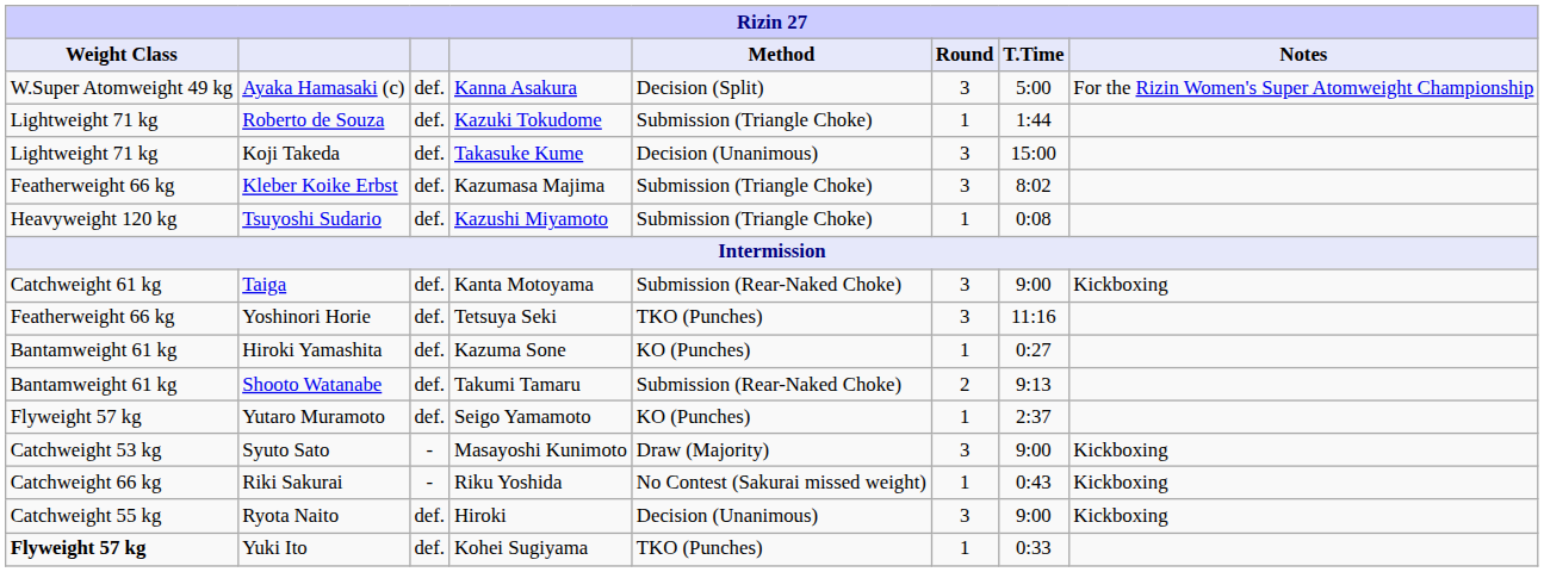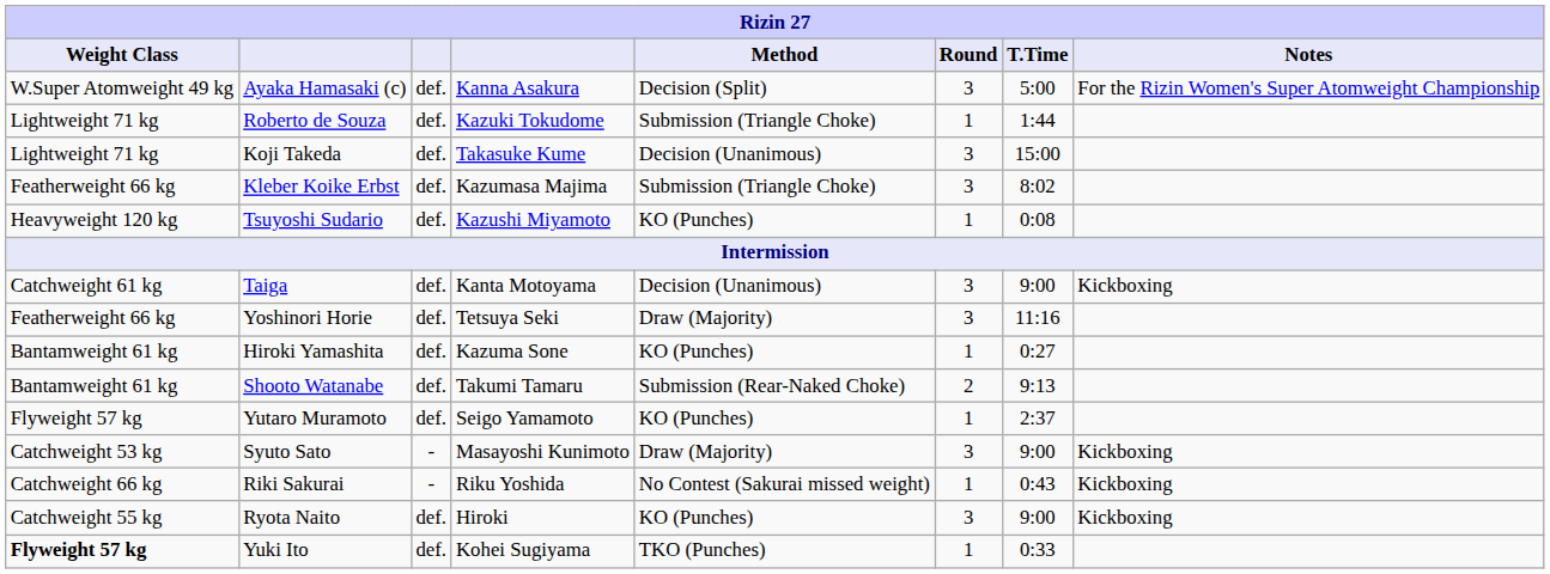 <table class="wikitable" style="font-size: 80%;">
 <tr>
 <th colspan="8" style="background-color: #ccf; color: #000080; text-align: center;"><strong>Rizin 27</strong></th>
 </tr>
 <tr>
 <th colspan="1" style="background-color: #E6E8FA; color: #000000; text-align: center;">Weight Class</th>
 <th colspan="1" style="background-color: #E6E8FA; color: #000000; text-align: center;"></th>
 <th colspan="1" style="background-color: #E6E8FA; color: #000000; text-align: center;"></th>
 <th colspan="1" style="background-color: #E6E8FA; color: #000000; text-align: center;"></th>
 <th colspan="1" style="background-color: #E6E8FA; color: #000000; text-align: center;">Method</th>
 <th colspan="1" style="background-color: #E6E8FA; color: #000000; text-align: center;">Round</th>
 <th colspan="1" style="background-color: #E6E8FA; color: #000000; text-align: center;">T.Time</th>
 <th colspan="1" style="background-color: #E6E8FA; color: #000000; text-align: center;">Notes</th>
 </tr>
 <tr>
 <td>W.Super Atomweight 49 kg</td>
 <td> <a href='#'>Ayaka Hamasaki</a> (c)</td>
 <td align=center>def.</td>
 <td> <a href='#'>Kanna Asakura</a></td>
 <td>Decision (Split)</td>
 <td align=center>3</td>
 <td align=center>5:00</td>
 <td>For the <a href='#'>Rizin Women's Super Atomweight Championship</a></td>
 </tr>
 <tr>
 <td>Lightweight 71 kg</td>
 <td> <a href='#'>Roberto de Souza</a></td>
 <td align=center>def.</td>
 <td> <a href='#'>Kazuki Tokudome</a></td>
 <td>Submission (Triangle Choke)</td>
 <td align=center>1</td>
 <td align=center>1:44</td>
 <td></td>
 </tr>
 <tr>
 <td>Lightweight 71 kg</td>
 <td> Koji Takeda</td>
 <td align=center>def.</td>
 <td> <a href='#'>Takasuke Kume</a></td>
 <td>Decision (Unanimous)</td>
 <td align=center>3</td>
 <td align=center>15:00</td>
 <td></td>
 </tr>
 <tr>
 <td>Featherweight 66 kg</td>
 <td> <a href='#'>Kleber Koike Erbst</a></td>
 <td align=center>def.</td>
 <td> Kazumasa Majima</td>
 <td>Submission (Triangle Choke)</td>
 <td align=center>3</td>
 <td align=center>8:02</td>
 <td></td>
 </tr>
 <tr>
 <td>Heavyweight 120 kg</td>
 <td> <a href='#'>Tsuyoshi Sudario</a></td>
 <td align=center>def.</td>
 <td> <a href='#'>Kazushi Miyamoto</a></td>
-<td>Submission (Triangle Choke)</td>
+<td>KO (Punches)</td>
 <td align=center>1</td>
 <td align=center>0:08</td>
 <td></td>
 </tr>
 <tr>
 <th colspan="8" style="background-color: #E6E8FA; color: #000080; text-align: center;"><strong>Intermission</strong></th>
 </tr>
 <tr>
 <td>Catchweight 61 kg</td>
 <td> <a href='#'>Taiga</a></td>
 <td align=center>def.</td>
 <td> Kanta Motoyama</td>
-<td>Submission (Rear-Naked Choke)</td>
+<td>Decision (Unanimous)</td>
 <td align=center>3</td>
 <td align=center>9:00</td>
 <td>Kickboxing</td>
 </tr>
 <tr>
 <td>Featherweight 66 kg</td>
 <td> Yoshinori Horie</td>
 <td align=center>def.</td>
 <td> Tetsuya Seki</td>
-<td>TKO (Punches)</td>
+<td>Draw (Majority)</td>
 <td align=center>3</td>
 <td align=center>11:16</td>
 <td></td>
 </tr>
 <tr>
 <td>Bantamweight 61 kg</td>
 <td> Hiroki Yamashita</td>
 <td align=center>def.</td>
 <td> Kazuma Sone</td>
 <td>KO (Punches)</td>
 <td align=center>1</td>
 <td align=center>0:27</td>
 <td></td>
 </tr>
 <tr>
 <td>Bantamweight 61 kg</td>
 <td> <a href='#'>Shooto Watanabe</a></td>
 <td align=center>def.</td>
 <td> Takumi Tamaru</td>
 <td>Submission (Rear-Naked Choke)</td>
 <td align=center>2</td>
 <td align=center>9:13</td>
 <td></td>
 </tr>
 <tr>
 <td>Flyweight 57 kg</td>
 <td> Yutaro Muramoto</td>
 <td align=center>def.</td>
 <td> Seigo Yamamoto</td>
 <td>KO (Punches)</td>
 <td align=center>1</td>
 <td align=center>2:37</td>
 <td></td>
 </tr>
 <tr>
 <td>Catchweight 53 kg</td>
 <td> Syuto Sato</td>
 <td align=center>-</td>
 <td> Masayoshi Kunimoto</td>
 <td>Draw (Majority)</td>
 <td align=center>3</td>
 <td align=center>9:00</td>
 <td>Kickboxing</td>
 </tr>
 <tr>
 <td>Catchweight 66 kg</td>
 <td> Riki Sakurai</td>
 <td align=center>-</td>
 <td> Riku Yoshida</td>
 <td>No Contest (Sakurai missed weight)</td>
 <td align=center>1</td>
 <td align=center>0:43</td>
 <td>Kickboxing</td>
 </tr>
 <tr>
 <td>Catchweight 55 kg</td>
 <td> Ryota Naito</td>
 <td align=center>def.</td>
 <td> Hiroki</td>
-<td>Decision (Unanimous)</td>
+<td>KO (Punches)</td>
 <td align=center>3</td>
 <td align=center>9:00</td>
 <td>Kickboxing</td>
 </tr>
 <tr>
 <td><strong>Flyweight 57 kg</strong></td>
 <td> Yuki Ito</td>
 <td align=center>def.</td>
 <td> Kohei Sugiyama</td>
 <td>TKO (Punches)</td>
 <td align=center>1</td>
 <td align=center>0:33</td>
 <td></td>
 </tr>
 </table>
